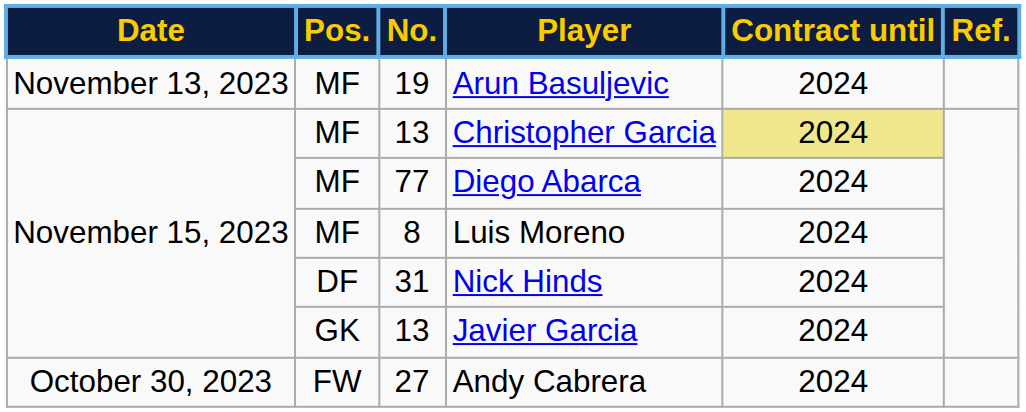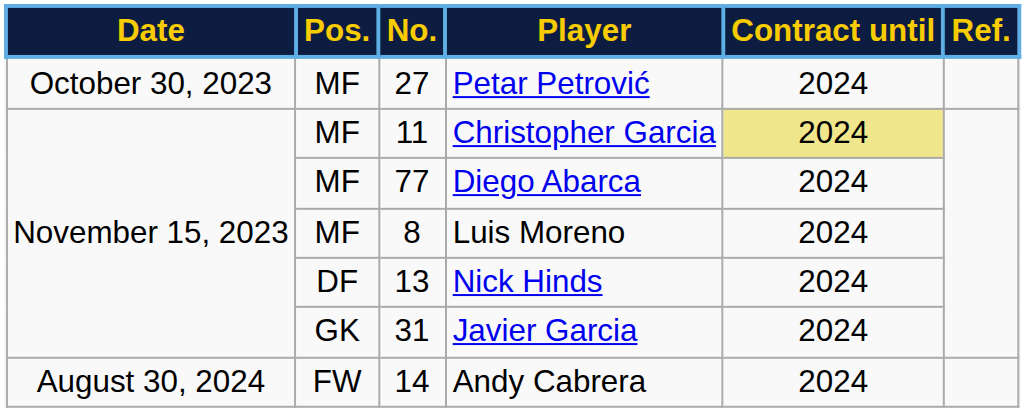 <table class="wikitable" style="text-align:center; font-size:100%; ">
 <tr>
 <th style="background:#0D1D41; color:#F8CC00; border:2px solid #5FAFE4;" scope="col"><strong>Date</strong></th>
 <th style="background:#0D1D41; color:#F8CC00; border:2px solid #5FAFE4;" scope="col"><strong>Pos.</strong></th>
 <th style="background:#0D1D41; color:#F8CC00; border:2px solid #5FAFE4;" scope="col"><strong>No.</strong></th>
 <th style="background:#0D1D41; color:#F8CC00; border:2px solid #5FAFE4;" scope="col"><strong>Player</strong></th>
 <th style="background:#0D1D41; color:#F8CC00; border:2px solid #5FAFE4;" scope="col"><strong>Contract until</strong></th>
 <th style="background:#0D1D41; color:#F8CC00; border:2px solid #5FAFE4;" scope="col"><strong>Ref.</strong></th>
 </tr>
 <tr>
-<td>November 13, 2023</td>
+<td>October 30, 2023</td>
 <td style="text-align:center;">MF</td>
-<td style="text-align:center;">19</td>
-<td align=left> <a href='#'>Arun Basuljevic</a></td>
+<td style="text-align:center;">27</td>
+<td align=left> <a href='#'>Petar Petrović</a></td>
 <td>2024</td>
 <td></td>
 </tr>
 <tr>
 <td rowspan=5>November 15, 2023</td>
 <td style="text-align:center;">MF</td>
-<td style="text-align:center;">13</td>
+<td style="text-align:center;">11</td>
 <td align=left> <a href='#'>Christopher Garcia</a></td>
 <td style="background: khaki;">2024</td>
 <td rowspan=5></td>
 </tr>
 <tr>
 <td style="text-align:center;">MF</td>
 <td style="text-align:center;">77</td>
 <td align=left> <a href='#'>Diego Abarca</a></td>
 <td>2024</td>
 </tr>
 <tr>
 <td style="text-align:center;">MF</td>
 <td style="text-align:center;">8</td>
 <td align=left> Luis Moreno</td>
 <td>2024</td>
 </tr>
 <tr>
 <td style="text-align:center;">DF</td>
-<td style="text-align:center;">31</td>
+<td style="text-align:center;">13</td>
 <td align=left> <a href='#'>Nick Hinds</a></td>
 <td>2024</td>
 </tr>
 <tr>
 <td style="text-align:center;">GK</td>
-<td style="text-align:center;">13</td>
+<td style="text-align:center;">31</td>
 <td align=left> <a href='#'>Javier Garcia</a></td>
 <td>2024</td>
 </tr>
 <tr>
-<td>October 30, 2023</td>
+<td>August 30, 2024</td>
 <td style="text-align:center;">FW</td>
-<td style="text-align:center;">27</td>
+<td style="text-align:center;">14</td>
 <td align=left> Andy Cabrera</td>
 <td>2024</td>
 <td></td>
 </tr>
 </table>
